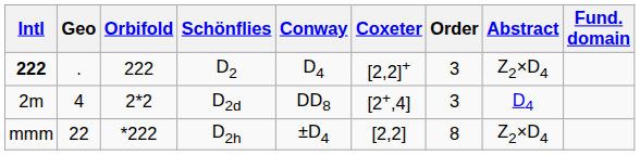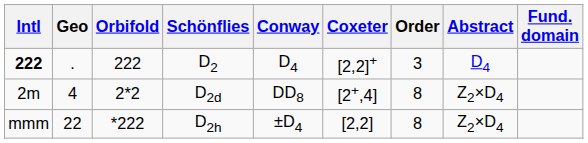 <table class="wikitable">
 <tr>
 <th><a href='#'>Intl</a></th>
 <th>Geo<br></th>
 <th><a href='#'>Orbifold</a></th>
 <th><a href='#'>Schönflies</a></th>
 <th><a href='#'>Conway</a></th>
 <th><a href='#'>Coxeter</a></th>
 <th>Order</th>
 <th><a href='#'>Abstract</a></th>
 <th><a href='#'>Fund.<br>domain</a></th>
 </tr>
 <tr align=center>
 <td><strong>222</strong></td>
 <td>.</td>
 <td>222</td>
 <td>D<sub>2</sub></td>
 <td>D<sub>4</sub></td>
 <td>[2,2]<sup>+</sup><br></td>
 <td>3</td>
-<td>Z<sub>2</sub>×D<sub>4</sub></td>
+<td><a href='#'>D<sub>4</sub></a></td>
 <td></td>
 </tr>
 <tr align=center>
 <td>2m</td>
 <td>4</td>
 <td>2*2</td>
 <td>D<sub>2d</sub></td>
 <td>DD<sub>8</sub></td>
 <td>[2<sup>+</sup>,4]<br></td>
-<td>3</td>
-<td><a href='#'>D<sub>4</sub></a></td>
+<td>8</td>
+<td>Z<sub>2</sub>×D<sub>4</sub></td>
 <td></td>
 </tr>
 <tr align=center>
 <td>mmm</td>
 <td>22</td>
 <td>*222</td>
 <td>D<sub>2h</sub></td>
 <td>±D<sub>4</sub></td>
 <td>[2,2]<br></td>
 <td>8</td>
 <td>Z<sub>2</sub>×D<sub>4</sub></td>
 <td></td>
 </tr>
 </table>
